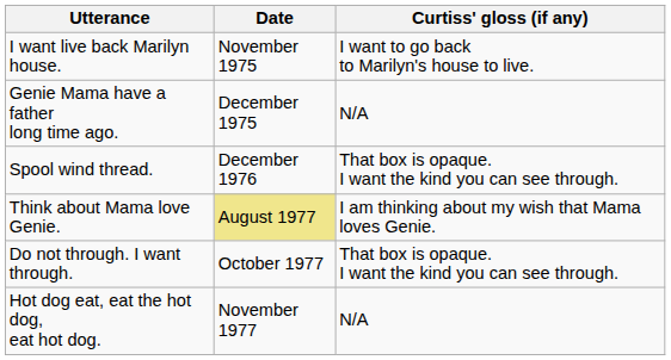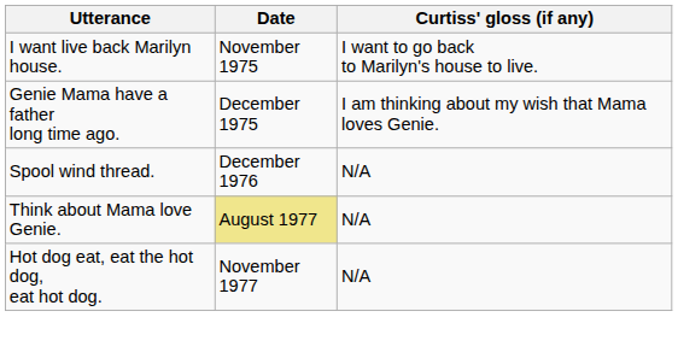 <table class="wikitable floatright">
 <tr>
 <th>Utterance</th>
 <th>Date</th>
 <th>Curtiss' gloss (if any)</th>
 </tr>
 <tr>
 <td>I want live back Marilyn house.</td>
 <td>November 1975</td>
 <td>I want to go back<br>to Marilyn's house to live.</td>
 </tr>
 <tr>
 <td>Genie Mama have a father<br>long time ago.</td>
 <td>December 1975</td>
-<td>N/A</td>
+<td>I am thinking about my wish  that Mama loves Genie.</td>
 </tr>
 <tr>
 <td>Spool wind thread.</td>
 <td>December 1976</td>
-<td>That box is opaque.<br>I want the kind you can see through.</td>
+<td>N/A</td>
 </tr>
 <tr>
 <td>Think about Mama love Genie.</td>
 <td style="background: khaki;">August 1977</td>
-<td>I am thinking about my wish  that Mama loves Genie.</td>
-</tr>
-<tr>
-<td>Do not through. I want through.</td>
-<td>October 1977</td>
-<td>That box is opaque.<br>I want the kind you can see through.</td>
+<td>N/A</td>
 </tr>
 <tr>
 <td>Hot dog eat, eat the hot dog,<br>eat hot dog.</td>
 <td>November 1977</td>
 <td>N/A</td>
 </tr>
 </table>
